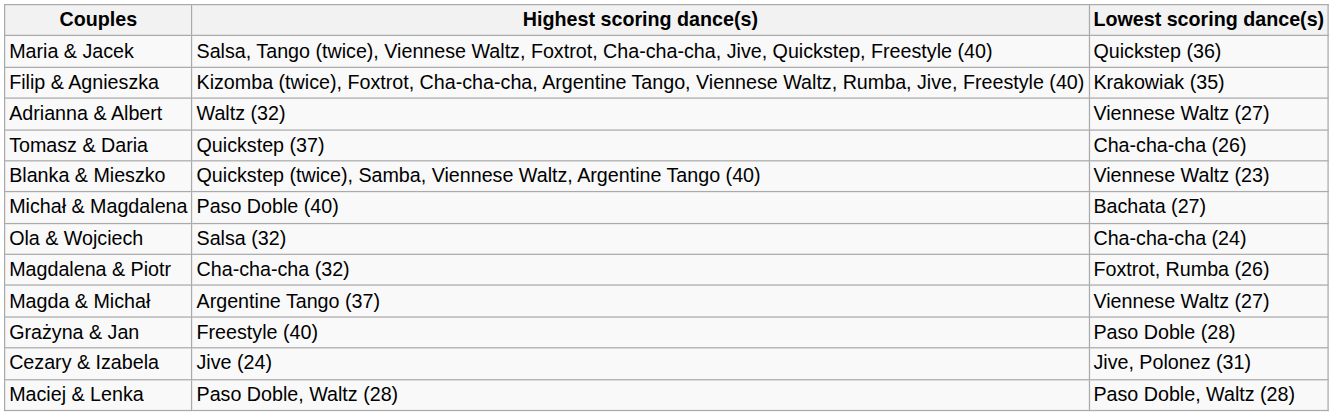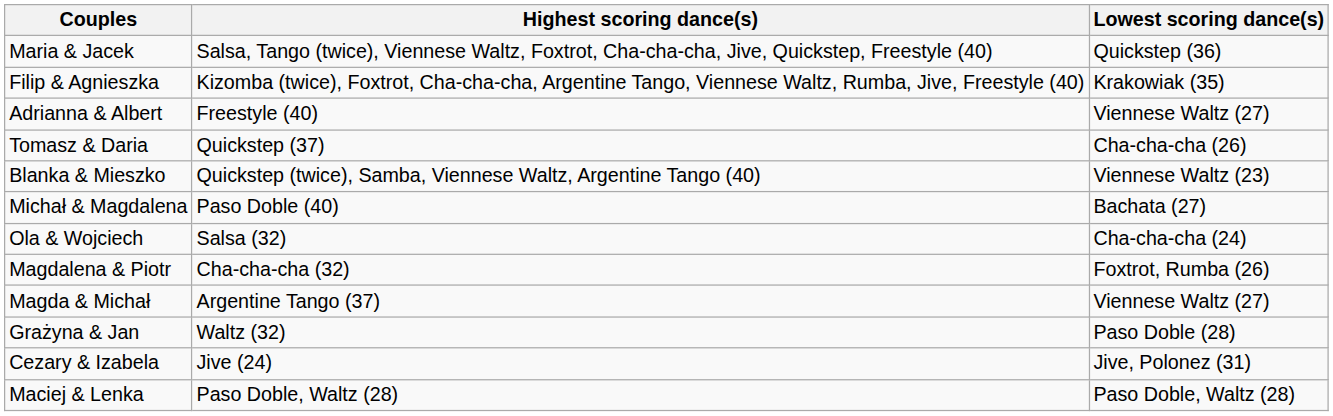 <table class="wikitable">
 <tr>
 <th>Couples</th>
 <th>Highest scoring dance(s)</th>
 <th>Lowest scoring dance(s)</th>
 </tr>
 <tr>
 <td>Maria & Jacek</td>
 <td>Salsa, Tango (twice), Viennese Waltz, Foxtrot, Cha-cha-cha, Jive, Quickstep, Freestyle (40)</td>
 <td>Quickstep (36)</td>
 </tr>
 <tr>
 <td>Filip & Agnieszka</td>
 <td>Kizomba (twice), Foxtrot, Cha-cha-cha, Argentine Tango, Viennese Waltz, Rumba, Jive, Freestyle (40)</td>
 <td>Krakowiak (35)</td>
 </tr>
 <tr>
 <td>Adrianna & Albert</td>
-<td>Waltz (32)</td>
+<td>Freestyle (40)</td>
 <td>Viennese Waltz (27)</td>
 </tr>
 <tr>
 <td>Tomasz & Daria</td>
 <td>Quickstep (37)</td>
 <td>Cha-cha-cha (26)</td>
 </tr>
 <tr>
 <td>Blanka & Mieszko</td>
 <td>Quickstep (twice), Samba, Viennese Waltz, Argentine Tango (40)</td>
 <td>Viennese Waltz (23)</td>
 </tr>
 <tr>
 <td>Michał & Magdalena</td>
 <td>Paso Doble (40)</td>
 <td>Bachata (27)</td>
 </tr>
 <tr>
 <td>Ola & Wojciech</td>
 <td>Salsa (32)</td>
 <td>Cha-cha-cha (24)</td>
 </tr>
 <tr>
 <td>Magdalena & Piotr</td>
 <td>Cha-cha-cha (32)</td>
 <td>Foxtrot, Rumba (26)</td>
 </tr>
 <tr>
 <td>Magda & Michał</td>
 <td>Argentine Tango (37)</td>
 <td>Viennese Waltz (27)</td>
 </tr>
 <tr>
 <td>Grażyna & Jan</td>
-<td>Freestyle (40)</td>
+<td>Waltz (32)</td>
 <td>Paso Doble (28)</td>
 </tr>
 <tr>
 <td>Cezary & Izabela</td>
 <td>Jive (24)</td>
 <td>Jive, Polonez (31)</td>
 </tr>
 <tr>
 <td>Maciej & Lenka</td>
 <td>Paso Doble, Waltz (28)</td>
 <td>Paso Doble, Waltz (28)</td>
 </tr>
 </table>
